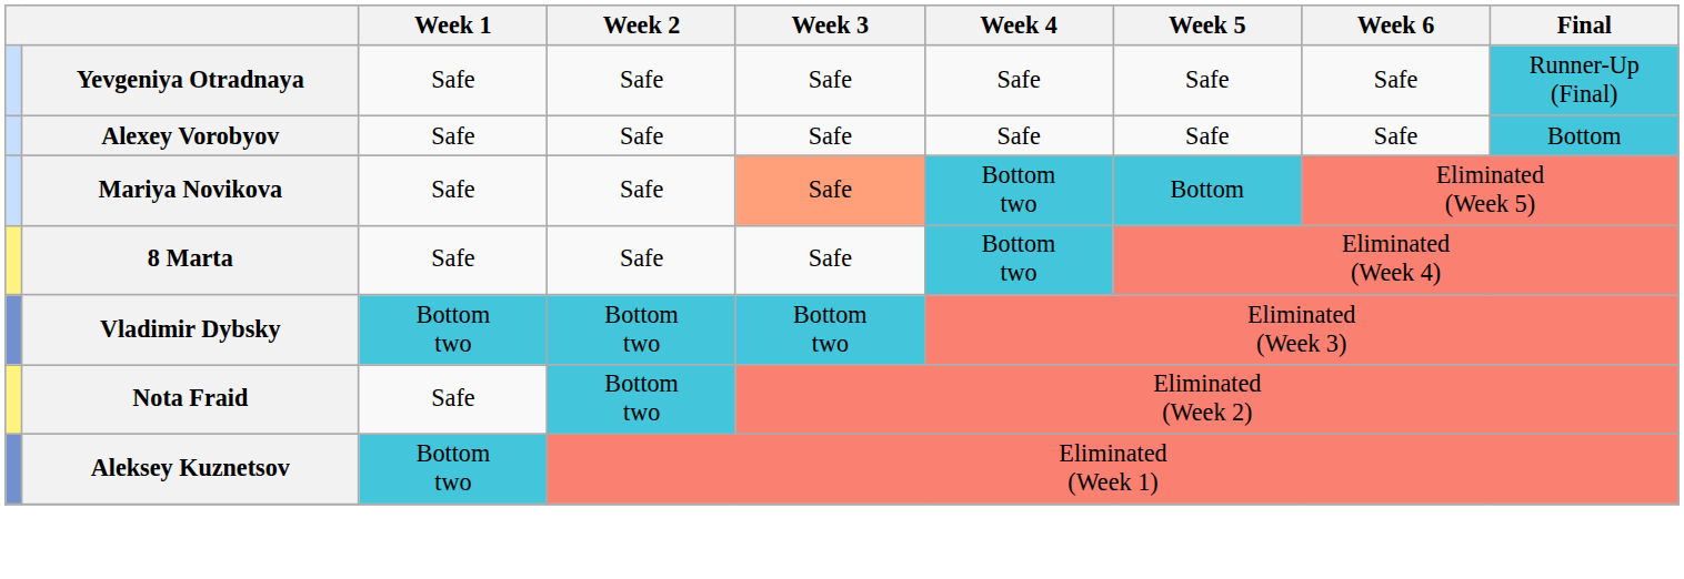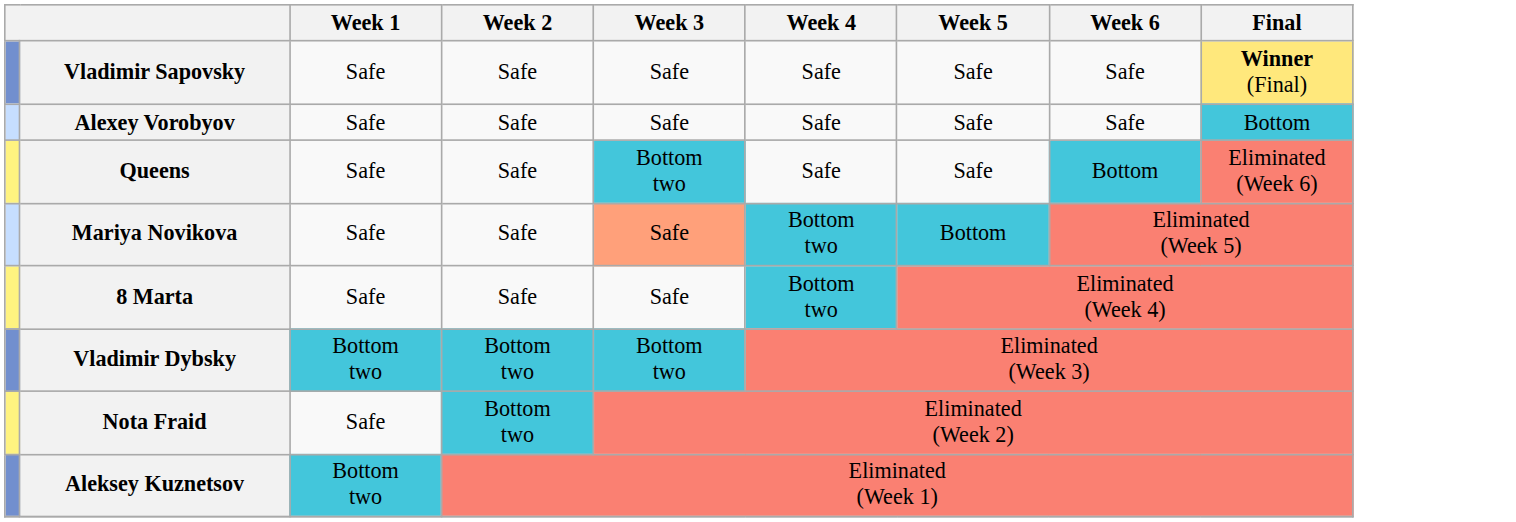 <table class="wikitable" style="text-align:center; font-size:85%">
 <tr>
 <th style="width:15%" colspan=2></th>
 <th style="width:8%">Week 1</th>
 <th style="width:8%">Week 2</th>
 <th style="width:8%">Week 3</th>
 <th style="width:8%">Week 4</th>
 <th style="width:8%">Week 5</th>
 <th style="width:8%">Week 6</th>
 <th style="width:8%">Final</th>
 </tr>
 <tr>
-<th style="background:#C6DEFF"></th>
-<th>Yevgeniya Otradnaya</th>
+<th style="background:#728FCE"></th>
+<th>Vladimir Sapovsky</th>
 <td>Safe</td>
 <td>Safe</td>
 <td>Safe</td>
 <td>Safe</td>
 <td>Safe</td>
 <td>Safe</td>
-<td style="background:#43C6DB">Runner-Up <br> (Final)</td>
+<td style="background:#FFE87C"><strong>Winner</strong> <br>(Final)</td>
 </tr>
 <tr>
 <th style="background:#C6DEFF"></th>
 <th>Alexey Vorobyov</th>
 <td>Safe</td>
 <td>Safe</td>
 <td>Safe</td>
 <td>Safe</td>
 <td>Safe</td>
 <td>Safe</td>
 <td style="background:#43C6DB">Bottom</td>
+</tr>
+<tr>
+<th style="background:#FFF380"></th>
+<th>Queens</th>
+<td>Safe</td>
+<td>Safe</td>
+<td style="background:#43C6DB">Bottom<br>two</td>
+<td>Safe</td>
+<td>Safe</td>
+<td style="background:#43C6DB">Bottom</td>
+<td style="background:#FA8072" colspan=1>Eliminated<br>(Week 6)</td>
 </tr>
 <tr>
 <th style="background:#C6DEFF"></th>
 <th>Mariya Novikova</th>
 <td>Safe</td>
 <td>Safe</td>
 <td style="background: lightsalmon;">Safe</td>
 <td style="background:#43C6DB">Bottom<br>two</td>
 <td style="background:#43C6DB">Bottom</td>
 <td style="background:#FA8072" colspan=2>Eliminated<br>(Week 5)</td>
 </tr>
 <tr>
 <th style="background:#FFF380"></th>
 <th>8 Marta</th>
 <td>Safe</td>
 <td>Safe</td>
 <td>Safe</td>
 <td style="background:#43C6DB">Bottom<br>two</td>
 <td style="background:#FA8072" colspan=3>Eliminated<br>(Week 4)</td>
 </tr>
 <tr>
 <th style="background:#728FCE"></th>
 <th>Vladimir Dybsky</th>
 <td style="background:#43C6DB">Bottom<br>two</td>
 <td style="background:#43C6DB">Bottom<br>two</td>
 <td style="background:#43C6DB">Bottom<br>two</td>
 <td style="background:#FA8072" colspan=4>Eliminated<br>(Week 3)</td>
 </tr>
 <tr>
 <th style="background:#FFF380"></th>
 <th>Nota Fraid</th>
 <td>Safe</td>
 <td style="background:#43C6DB">Bottom<br>two</td>
 <td style="background:#FA8072" colspan=5>Eliminated<br>(Week 2)</td>
 </tr>
 <tr>
 <th style="background:#728FCE"></th>
 <th>Aleksey Kuznetsov</th>
 <td style="background:#43C6DB">Bottom<br>two</td>
 <td style="background:#FA8072" colspan=6>Eliminated<br>(Week 1)</td>
 </tr>
 <tr>
 </tr>
 </table>
